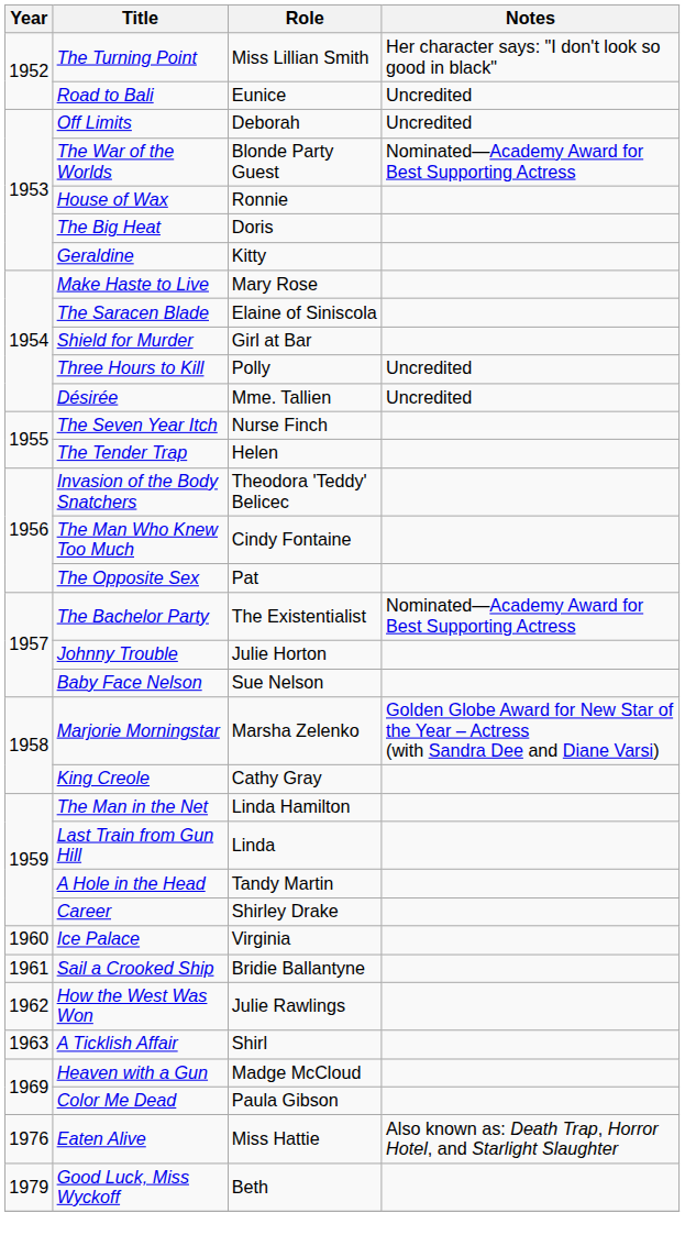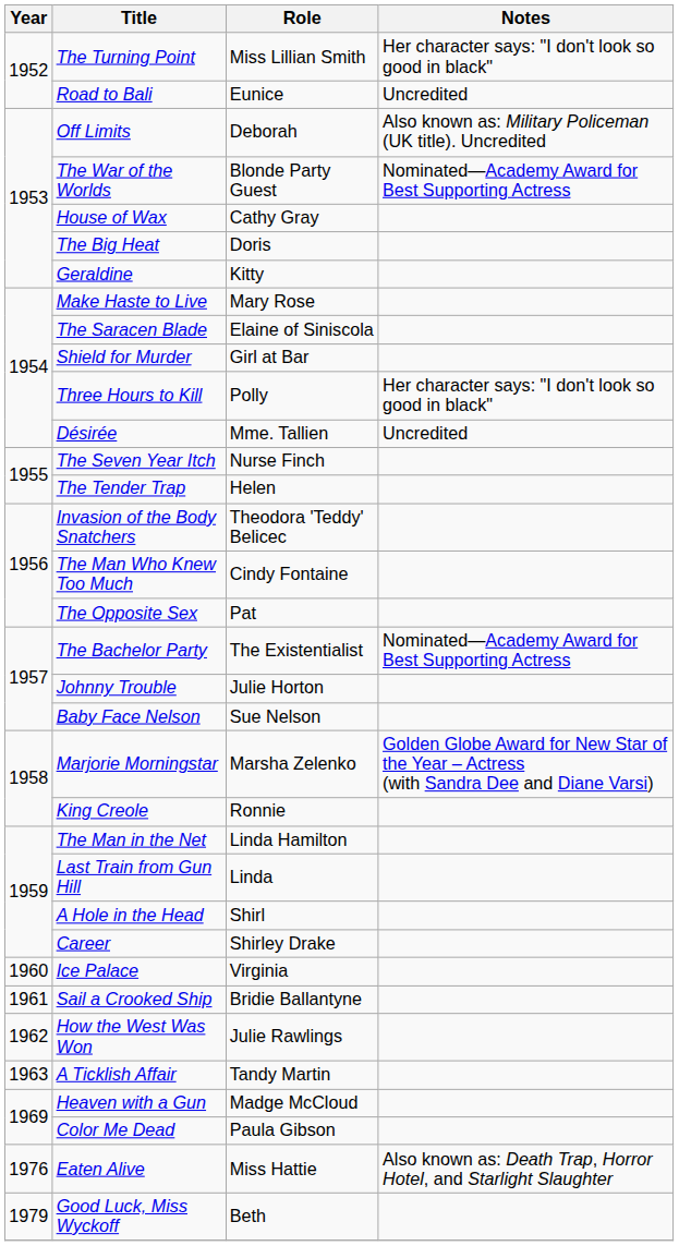 <table class="wikitable">
 <tr>
 <th>Year</th>
 <th>Title</th>
 <th>Role</th>
 <th>Notes</th>
 </tr>
 <tr>
 <td rowspan=2>1952</td>
 <td><em><a href='#'>The Turning Point</a></em></td>
 <td>Miss Lillian Smith</td>
 <td>Her character says: "I don't look so good in black"</td>
 </tr>
 <tr>
 <td><em><a href='#'>Road to Bali</a></em></td>
 <td>Eunice</td>
 <td>Uncredited</td>
 </tr>
 <tr>
 <td rowspan=5>1953</td>
 <td><em><a href='#'>Off Limits</a></em></td>
 <td>Deborah</td>
-<td>Uncredited</td>
+<td>Also known as: <em>Military Policeman</em> (UK title). Uncredited</td>
 </tr>
 <tr>
 <td><em><a href='#'>The War of the Worlds</a></em></td>
 <td>Blonde Party Guest</td>
 <td>Nominated—<a href='#'>Academy Award for Best Supporting Actress</a></td>
 </tr>
 <tr>
 <td><em><a href='#'>House of Wax</a></em></td>
-<td>Ronnie</td>
+<td>Cathy Gray</td>
 <td></td>
 </tr>
 <tr>
 <td><em><a href='#'>The Big Heat</a></em></td>
 <td>Doris</td>
 <td></td>
 </tr>
 <tr>
 <td><em><a href='#'>Geraldine</a></em></td>
 <td>Kitty</td>
 <td></td>
 </tr>
 <tr>
 <td rowspan=5>1954</td>
 <td><em><a href='#'>Make Haste to Live</a></em></td>
 <td>Mary Rose</td>
 <td></td>
 </tr>
 <tr>
 <td><em><a href='#'>The Saracen Blade</a></em></td>
 <td>Elaine of Siniscola</td>
 <td></td>
 </tr>
 <tr>
 <td><em><a href='#'>Shield for Murder</a></em></td>
 <td>Girl at Bar</td>
 <td></td>
 </tr>
 <tr>
 <td><em><a href='#'>Three Hours to Kill</a></em></td>
 <td>Polly</td>
-<td>Uncredited</td>
+<td>Her character says: "I don't look so good in black"</td>
 </tr>
 <tr>
 <td><em><a href='#'>Désirée</a></em></td>
 <td>Mme. Tallien</td>
 <td>Uncredited</td>
 </tr>
 <tr>
 <td rowspan=2>1955</td>
 <td><em><a href='#'>The Seven Year Itch</a></em></td>
 <td>Nurse Finch</td>
 <td></td>
 </tr>
 <tr>
 <td><em><a href='#'>The Tender Trap</a></em></td>
 <td>Helen</td>
 <td></td>
 </tr>
 <tr>
 <td rowspan=3>1956</td>
 <td><em><a href='#'>Invasion of the Body Snatchers</a></em></td>
 <td>Theodora 'Teddy' Belicec</td>
 <td></td>
 </tr>
 <tr>
 <td><em><a href='#'>The Man Who Knew Too Much</a></em></td>
 <td>Cindy Fontaine</td>
 <td></td>
 </tr>
 <tr>
 <td><em><a href='#'>The Opposite Sex</a></em></td>
 <td>Pat</td>
 <td></td>
 </tr>
 <tr>
 <td rowspan=3>1957</td>
 <td><em><a href='#'>The Bachelor Party</a></em></td>
 <td>The Existentialist</td>
 <td>Nominated—<a href='#'>Academy Award for Best Supporting Actress</a></td>
 </tr>
 <tr>
 <td><em><a href='#'>Johnny Trouble</a></em></td>
 <td>Julie Horton</td>
 <td></td>
 </tr>
 <tr>
 <td><em><a href='#'>Baby Face Nelson</a></em></td>
 <td>Sue Nelson</td>
 <td></td>
 </tr>
 <tr>
 <td rowspan=2>1958</td>
 <td><em><a href='#'>Marjorie Morningstar</a></em></td>
 <td>Marsha Zelenko</td>
 <td><a href='#'>Golden Globe Award for New Star of the Year – Actress</a><br>(with <a href='#'>Sandra Dee</a> and <a href='#'>Diane Varsi</a>)</td>
 </tr>
 <tr>
 <td><em><a href='#'>King Creole</a></em></td>
-<td>Cathy Gray</td>
+<td>Ronnie</td>
 <td></td>
 </tr>
 <tr>
 <td rowspan=4>1959</td>
 <td><em><a href='#'>The Man in the Net</a></em></td>
 <td>Linda Hamilton</td>
 <td></td>
 </tr>
 <tr>
 <td><em><a href='#'>Last Train from Gun Hill</a></em></td>
 <td>Linda</td>
 <td></td>
 </tr>
 <tr>
 <td><em><a href='#'>A Hole in the Head</a></em></td>
-<td>Tandy Martin</td>
+<td>Shirl</td>
 <td></td>
 </tr>
 <tr>
 <td><em><a href='#'>Career</a></em></td>
 <td>Shirley Drake</td>
 <td></td>
 </tr>
 <tr>
 <td>1960</td>
 <td><em><a href='#'>Ice Palace</a></em></td>
 <td>Virginia</td>
 <td></td>
 </tr>
 <tr>
 <td>1961</td>
 <td><em><a href='#'>Sail a Crooked Ship</a></em></td>
 <td>Bridie Ballantyne</td>
 <td></td>
 </tr>
 <tr>
 <td>1962</td>
 <td><em><a href='#'>How the West Was Won</a></em></td>
 <td>Julie Rawlings</td>
 <td></td>
 </tr>
 <tr>
 <td>1963</td>
 <td><em><a href='#'>A Ticklish Affair</a></em></td>
-<td>Shirl</td>
+<td>Tandy Martin</td>
 <td></td>
 </tr>
 <tr>
 <td rowspan=2>1969</td>
 <td><em><a href='#'>Heaven with a Gun</a></em></td>
 <td>Madge McCloud</td>
 <td></td>
 </tr>
 <tr>
 <td><em><a href='#'>Color Me Dead</a></em></td>
 <td>Paula Gibson</td>
 <td></td>
 </tr>
 <tr>
 <td>1976</td>
 <td><em><a href='#'>Eaten Alive</a></em></td>
 <td>Miss Hattie</td>
 <td>Also known as: <em>Death Trap</em>, <em>Horror Hotel</em>, and <em>Starlight Slaughter</em></td>
 </tr>
 <tr>
 <td>1979</td>
 <td><em><a href='#'>Good Luck, Miss Wyckoff</a></em></td>
 <td>Beth</td>
 <td></td>
 </tr>
 <tr>
 </tr>
 </table>
